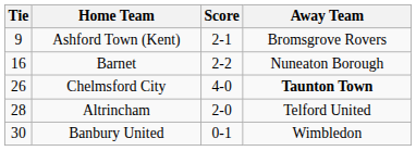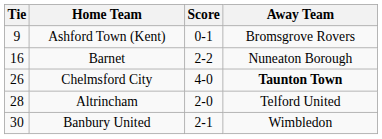 <table class="wikitable" style="text-align:center;">
 <tr>
 <th width=20>Tie</th>
 <th width=175>Home Team</th>
 <th width=20>Score</th>
 <th width=175>Away Team</th>
 </tr>
 <tr>
 <td>9</td>
 <td>Ashford Town (Kent)</td>
-<td>2-1</td>
+<td>0-1</td>
 <td>Bromsgrove Rovers</td>
 </tr>
 <tr>
 <td>16</td>
 <td>Barnet</td>
 <td>2-2</td>
 <td>Nuneaton Borough</td>
 </tr>
 <tr>
 <td>26</td>
 <td>Chelmsford City</td>
 <td>4-0</td>
 <td><strong>Taunton Town</strong></td>
 </tr>
 <tr>
 <td>28</td>
 <td>Altrincham</td>
 <td>2-0</td>
 <td>Telford United</td>
 </tr>
 <tr>
 <td>30</td>
 <td>Banbury United</td>
-<td>0-1</td>
+<td>2-1</td>
 <td>Wimbledon</td>
 </tr>
 </table>
